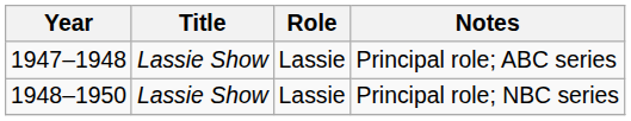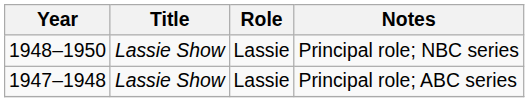 <table class="wikitable">
 <tr>
 <th>Year</th>
 <th>Title</th>
 <th>Role</th>
 <th>Notes</th>
 </tr>
 <tr>
+<td>1948–1950</td>
+<td><em>Lassie Show</em></td>
+<td>Lassie</td>
+<td>Principal role; NBC series</td>
+</tr>
+<tr>
 <td>1947–1948</td>
 <td><em>Lassie Show</em></td>
 <td>Lassie</td>
 <td>Principal role; ABC series</td>
 </tr>
 <tr>
-<td>1948–1950</td>
-<td><em>Lassie Show</em></td>
-<td>Lassie</td>
-<td>Principal role; NBC series</td>
-</tr>
-<tr>
 </tr>
 </table>
